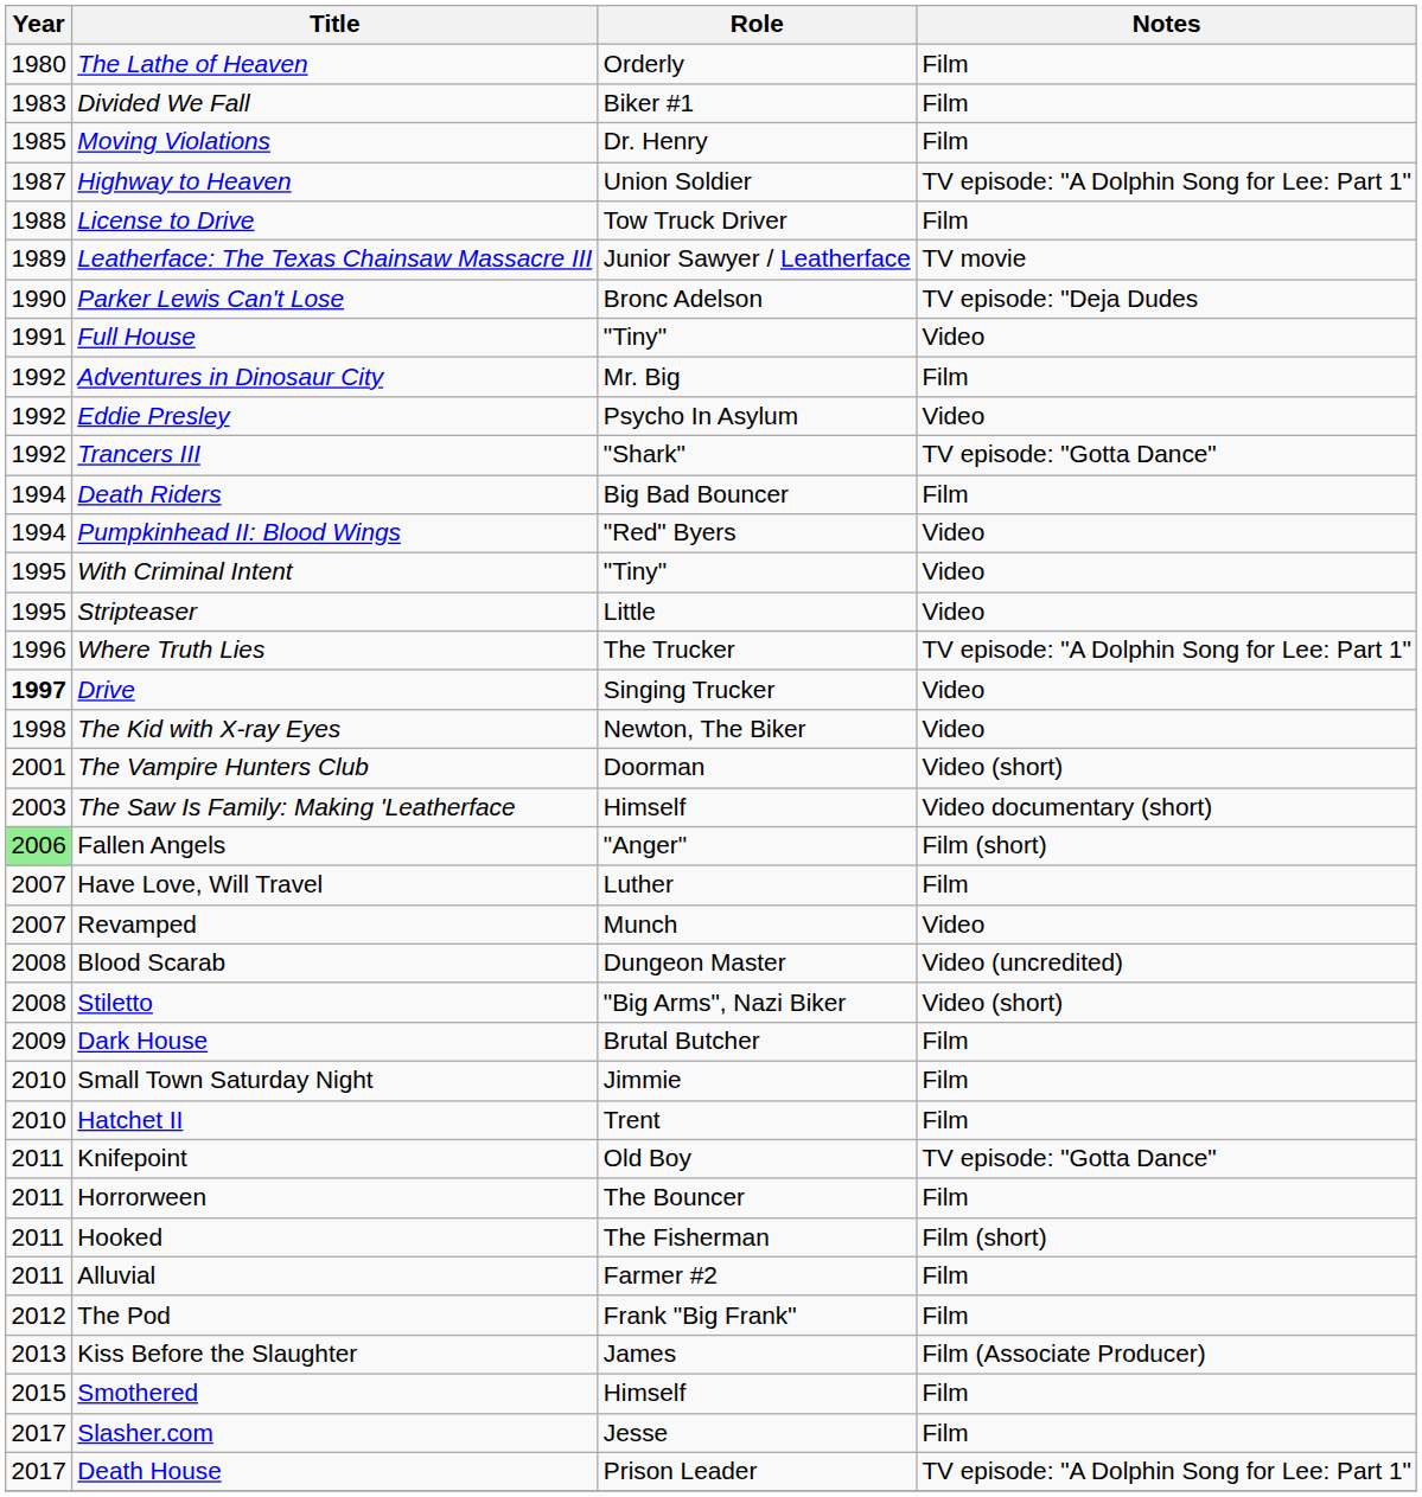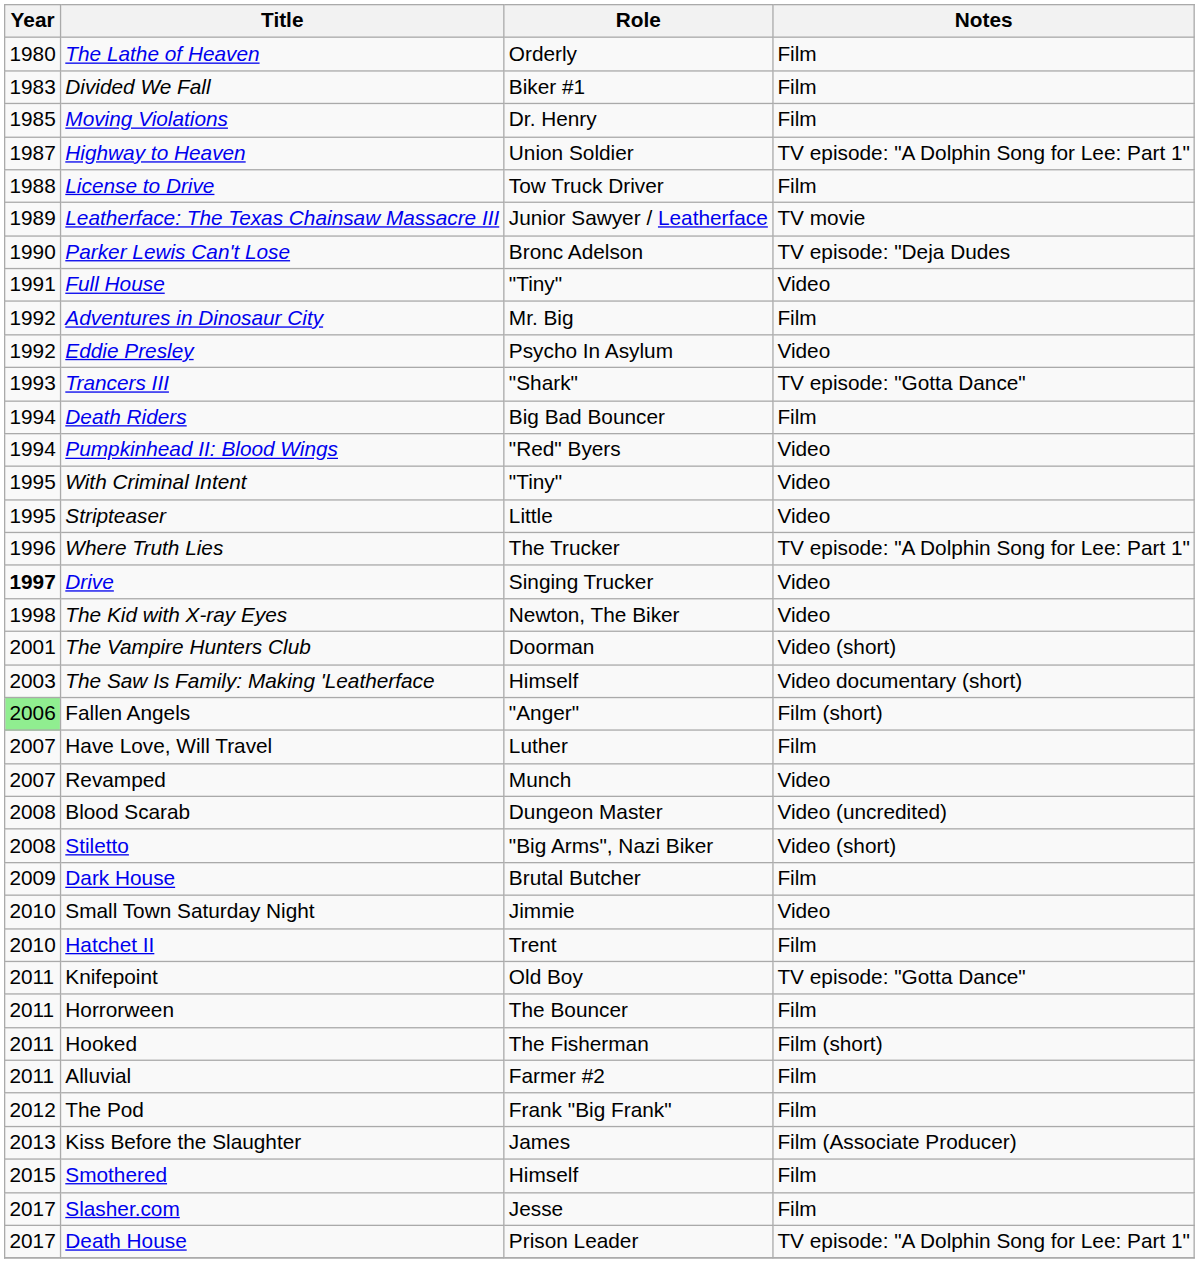 <table class="wikitable sortable">
 <tr>
 <th>Year</th>
 <th>Title</th>
 <th>Role</th>
 <th class="unsortable">Notes</th>
 </tr>
 <tr>
 <td>1980</td>
 <td><em><a href='#'>The Lathe of Heaven</a></em></td>
 <td>Orderly</td>
 <td>Film</td>
 </tr>
 <tr>
 <td>1983</td>
 <td><em>Divided We Fall</em></td>
 <td>Biker #1</td>
 <td>Film</td>
 </tr>
 <tr>
 <td>1985</td>
 <td><em><a href='#'>Moving Violations</a></em></td>
 <td>Dr. Henry</td>
 <td>Film</td>
 </tr>
 <tr>
 <td>1987</td>
 <td><em><a href='#'>Highway to Heaven</a></em></td>
 <td>Union Soldier</td>
 <td>TV episode: "A Dolphin Song for Lee: Part 1"</td>
 </tr>
 <tr>
 <td>1988</td>
 <td><em><a href='#'>License to Drive</a></em></td>
 <td>Tow Truck Driver</td>
 <td>Film</td>
 </tr>
 <tr>
 <td>1989</td>
 <td><em><a href='#'>Leatherface: The Texas Chainsaw Massacre III</a></em></td>
 <td>Junior Sawyer / <a href='#'>Leatherface</a></td>
 <td>TV movie</td>
 </tr>
 <tr>
 <td>1990</td>
 <td><em><a href='#'>Parker Lewis Can't Lose</a></em></td>
 <td>Bronc Adelson</td>
 <td>TV episode: "Deja Dudes</td>
 </tr>
 <tr>
 <td>1991</td>
 <td><em><a href='#'>Full House</a></em></td>
 <td>"Tiny"</td>
 <td>Video</td>
 </tr>
 <tr>
 <td>1992</td>
 <td><em><a href='#'>Adventures in Dinosaur City</a></em></td>
 <td>Mr. Big</td>
 <td>Film</td>
 </tr>
 <tr>
 <td>1992</td>
 <td><em><a href='#'>Eddie Presley</a></em></td>
 <td>Psycho In Asylum</td>
 <td>Video</td>
 </tr>
 <tr>
-<td>1992</td>
+<td>1993</td>
 <td><em><a href='#'>Trancers III</a></em></td>
 <td>"Shark"</td>
 <td>TV episode: "Gotta Dance"</td>
 </tr>
 <tr>
 <td>1994</td>
 <td><em><a href='#'>Death Riders</a></em></td>
 <td>Big Bad Bouncer</td>
 <td>Film</td>
 </tr>
 <tr>
 <td>1994</td>
 <td><em><a href='#'>Pumpkinhead II: Blood Wings</a></em></td>
 <td>"Red" Byers</td>
 <td>Video</td>
 </tr>
 <tr>
 <td>1995</td>
 <td><em>With Criminal Intent</em></td>
 <td>"Tiny"</td>
 <td>Video</td>
 </tr>
 <tr>
 <td>1995</td>
 <td><em>Stripteaser</em></td>
 <td>Little</td>
 <td>Video</td>
 </tr>
 <tr>
 <td>1996</td>
 <td><em>Where Truth Lies</em></td>
 <td>The Trucker</td>
 <td>TV episode: "A Dolphin Song for Lee: Part 1"</td>
 </tr>
 <tr>
 <td><strong>1997</strong></td>
 <td><em><a href='#'>Drive</a></em></td>
 <td>Singing Trucker</td>
 <td>Video</td>
 </tr>
 <tr>
 <td>1998</td>
 <td><em>The Kid with X-ray Eyes</em></td>
 <td>Newton, The Biker</td>
 <td>Video</td>
 </tr>
 <tr>
 <td>2001</td>
 <td><em>The Vampire Hunters Club</em></td>
 <td>Doorman</td>
 <td>Video (short)</td>
 </tr>
 <tr>
 <td>2003</td>
 <td><em>The Saw Is Family: Making 'Leatherface<strong></td>
 <td>Himself</td>
 <td>Video documentary (short)</td>
 </tr>
 <tr>
 <td style="background: lightgreen;">2006</td>
 <td></em>Fallen Angels<em></td>
 <td>"Anger"</td>
 <td>Film (short)</td>
 </tr>
 <tr>
 <td>2007</td>
 <td></em>Have Love, Will Travel<em></td>
 <td>Luther</td>
 <td>Film</td>
 </tr>
 <tr>
 <td>2007</td>
 <td></em>Revamped<em></td>
 <td>Munch</td>
 <td>Video</td>
 </tr>
 <tr>
 <td>2008</td>
 <td></em>Blood Scarab<em></td>
 <td>Dungeon Master</td>
 <td>Video (uncredited)</td>
 </tr>
 <tr>
 <td>2008</td>
 <td></em><a href='#'>Stiletto</a><em></td>
 <td>"Big Arms", Nazi Biker</td>
 <td>Video (short)</td>
 </tr>
 <tr>
 <td>2009</td>
 <td></em><a href='#'>Dark House</a><em></td>
 <td>Brutal Butcher</td>
 <td>Film</td>
 </tr>
 <tr>
 <td>2010</td>
 <td></em>Small Town Saturday Night<em></td>
 <td>Jimmie</td>
-<td>Film</td>
+<td>Video</td>
 </tr>
 <tr>
 <td>2010</td>
 <td></em><a href='#'>Hatchet II</a><em></td>
 <td>Trent</td>
 <td>Film</td>
 </tr>
 <tr>
 <td>2011</td>
 <td></em>Knifepoint<em></td>
 <td>Old Boy</td>
 <td>TV episode: "Gotta Dance"</td>
 </tr>
 <tr>
 <td>2011</td>
 <td></em>Horrorween<em></td>
 <td>The Bouncer</td>
 <td>Film</td>
 </tr>
 <tr>
 <td>2011</td>
 <td></em>Hooked<em></td>
 <td>The Fisherman</td>
 <td>Film (short)</td>
 </tr>
 <tr>
 <td>2011</td>
 <td></em>Alluvial<em></td>
 <td>Farmer #2</td>
 <td>Film</td>
 </tr>
 <tr>
 <td>2012</td>
 <td></em>The Pod<em></td>
 <td>Frank "Big Frank"</td>
 <td>Film</td>
 </tr>
 <tr>
 <td>2013</td>
 <td></em>Kiss Before the Slaughter<em></td>
 <td>James</td>
 <td>Film (Associate Producer)</td>
 </tr>
 <tr>
 <td>2015</td>
 <td></em><a href='#'>Smothered</a><em></td>
 <td>Himself</td>
 <td>Film</td>
 </tr>
 <tr>
 <td>2017</td>
 <td></em><a href='#'>Slasher.com</a><em></td>
 <td>Jesse</td>
 <td>Film</td>
 </tr>
 <tr>
 <td>2017</td>
 <td></em><a href='#'>Death House</a><em></td>
 <td>Prison Leader</td>
 <td>TV episode: "A Dolphin Song for Lee: Part 1"</td>
 </tr>
 <tr>
 </tr>
 </table>
